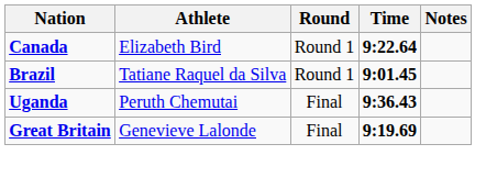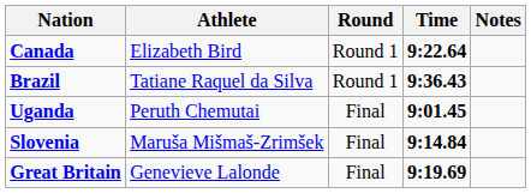 <table class="wikitable sortable" style="text-align:center">
 <tr>
 <th>Nation</th>
 <th>Athlete</th>
 <th>Round</th>
 <th>Time</th>
 <th>Notes</th>
 </tr>
 <tr>
 <td align=left><strong><a href='#'>Canada</a></strong></td>
 <td align=left><a href='#'>Elizabeth Bird</a></td>
 <td>Round 1</td>
 <td><strong>9:22.64</strong></td>
 <td></td>
 </tr>
 <tr>
 <td align=left><strong><a href='#'>Brazil</a></strong></td>
 <td align=left><a href='#'>Tatiane Raquel da Silva</a></td>
 <td>Round 1</td>
-<td><strong>9:01.45</strong></td>
+<td><strong>9:36.43</strong></td>
 <td></td>
 </tr>
 <tr>
 <td align=left><strong><a href='#'>Uganda</a></strong></td>
 <td align=left><a href='#'>Peruth Chemutai</a></td>
 <td>Final</td>
-<td><strong>9:36.43</strong></td>
+<td><strong>9:01.45</strong></td>
+<td></td>
+</tr>
+<tr>
+<td align=left><strong><a href='#'>Slovenia</a></strong></td>
+<td align=left><a href='#'>Maruša Mišmaš-Zrimšek</a></td>
+<td>Final</td>
+<td><strong>9:14.84</strong></td>
 <td></td>
 </tr>
 <tr>
 <td align=left><strong><a href='#'>Great Britain</a></strong></td>
 <td align=left><a href='#'>Genevieve Lalonde</a></td>
 <td>Final</td>
 <td><strong>9:19.69</strong></td>
 <td></td>
 </tr>
 </table>
